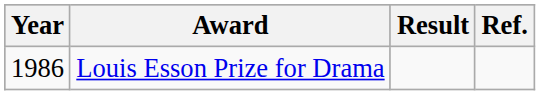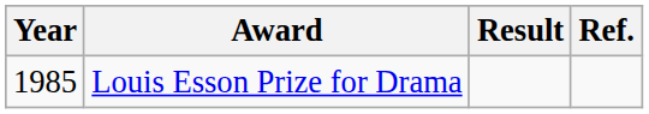 <table class="wikitable">
 <tr>
 <th>Year</th>
 <th>Award</th>
 <th>Result</th>
 <th>Ref.</th>
 </tr>
 <tr>
-<td>1986</td>
+<td>1985</td>
 <td><a href='#'>Louis Esson Prize for Drama</a></td>
 <td></td>
 <td></td>
 </tr>
 </table>
